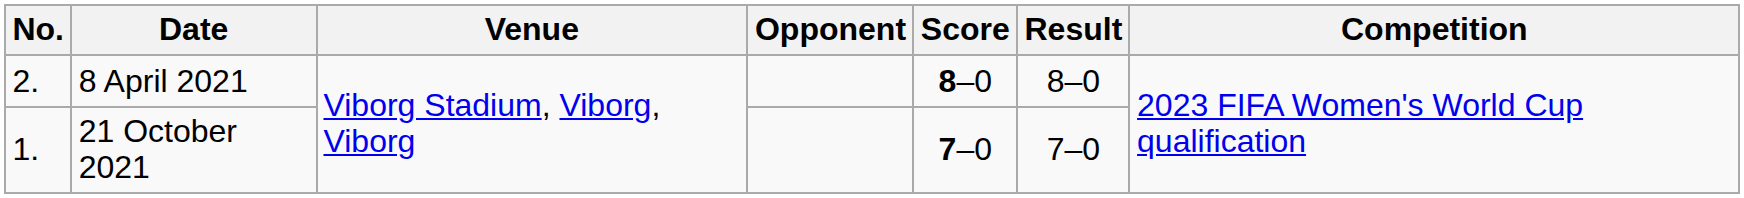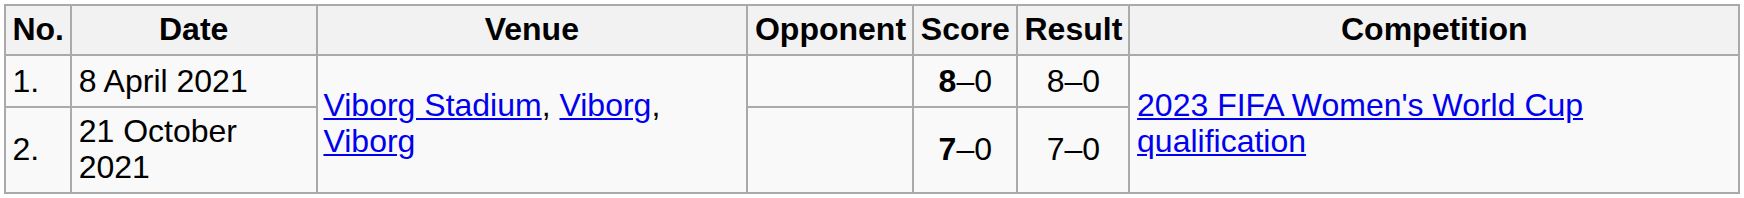 <table class="wikitable">
 <tr>
 <th>No.</th>
 <th>Date</th>
 <th>Venue</th>
 <th>Opponent</th>
 <th>Score</th>
 <th>Result</th>
 <th>Competition</th>
 </tr>
 <tr>
-<td>2.</td>
+<td>1.</td>
 <td>8 April 2021</td>
 <td rowspan=2><a href='#'>Viborg Stadium</a>, <a href='#'>Viborg</a>, <a href='#'>Viborg</a></td>
 <td></td>
 <td align=center><strong>8</strong>–0</td>
 <td align=center>8–0</td>
 <td rowspan=2><a href='#'>2023 FIFA Women's World Cup qualification</a></td>
 </tr>
 <tr>
-<td>1.</td>
+<td>2.</td>
 <td>21 October 2021</td>
 <td></td>
 <td align=center><strong>7</strong>–0</td>
 <td align=center>7–0</td>
 </tr>
 <tr>
 </tr>
 </table>
